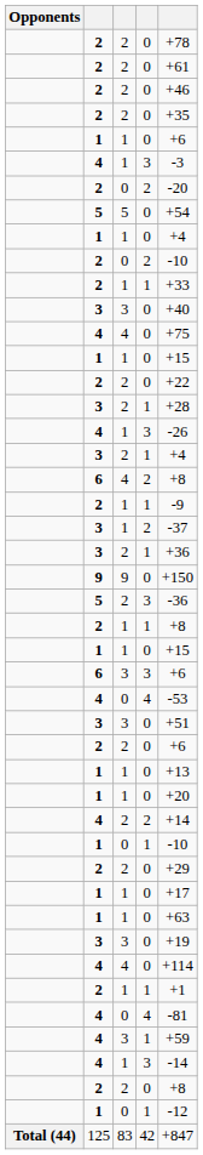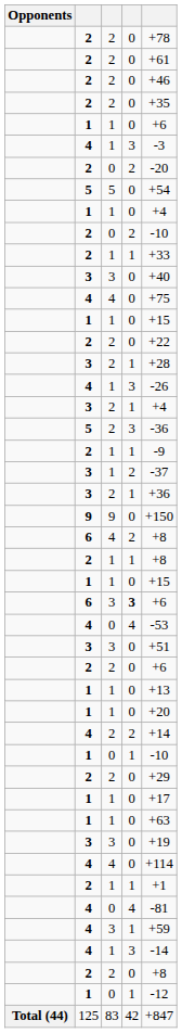 <table class="wikitable sortable collapsible collapsed" style="text-align: center; font-size: 100%;">
 <tr>
 <th>Opponents</th>
 <th width="15"></th>
 <th width="15"></th>
 <th width="15"></th>
 <th></th>
 </tr>
 <tr>
 <td align=left></td>
 <td style="text-align:center;"><strong>2</strong></td>
 <td style="text-align:center;">2</td>
 <td style="text-align:center;">0</td>
 <td style="text-align:center;">+78</td>
 </tr>
 <tr>
 <td align=left></td>
 <td style="text-align:center;"><strong>2</strong></td>
 <td style="text-align:center;">2</td>
 <td style="text-align:center;">0</td>
 <td style="text-align:center;">+61</td>
 </tr>
 <tr>
 <td align=left></td>
 <td style="text-align:center;"><strong>2</strong></td>
 <td style="text-align:center;">2</td>
 <td style="text-align:center;">0</td>
 <td style="text-align:center;">+46</td>
 </tr>
 <tr>
 <td align=left></td>
 <td style="text-align:center;"><strong>2</strong></td>
 <td style="text-align:center;">2</td>
 <td style="text-align:center;">0</td>
 <td style="text-align:center;">+35</td>
 </tr>
 <tr>
 <td align=left></td>
 <td style="text-align:center;"><strong>1</strong></td>
 <td style="text-align:center;">1</td>
 <td style="text-align:center;">0</td>
 <td style="text-align:center;">+6</td>
 </tr>
 <tr>
 <td align=left></td>
 <td style="text-align:center;"><strong>4</strong></td>
 <td style="text-align:center;">1</td>
 <td style="text-align:center;">3</td>
 <td style="text-align:center;">-3</td>
 </tr>
 <tr>
 <td align=left></td>
 <td style="text-align:center;"><strong>2</strong></td>
 <td style="text-align:center;">0</td>
 <td style="text-align:center;">2</td>
 <td style="text-align:center;">-20</td>
 </tr>
 <tr>
 <td align=left></td>
 <td style="text-align:center;"><strong>5</strong></td>
 <td style="text-align:center;">5</td>
 <td style="text-align:center;">0</td>
 <td style="text-align:center;">+54</td>
 </tr>
 <tr>
 <td align=left></td>
 <td style="text-align:center;"><strong>1</strong></td>
 <td style="text-align:center;">1</td>
 <td style="text-align:center;">0</td>
 <td style="text-align:center;">+4</td>
 </tr>
 <tr>
 <td align=left></td>
 <td style="text-align:center;"><strong>2</strong></td>
 <td style="text-align:center;">0</td>
 <td style="text-align:center;">2</td>
 <td style="text-align:center;">-10</td>
 </tr>
 <tr>
 <td align=left></td>
 <td style="text-align:center;"><strong>2</strong></td>
 <td style="text-align:center;">1</td>
 <td style="text-align:center;">1</td>
 <td style="text-align:center;">+33</td>
 </tr>
 <tr>
 <td align=left></td>
 <td style="text-align:center;"><strong>3</strong></td>
 <td style="text-align:center;">3</td>
 <td style="text-align:center;">0</td>
 <td style="text-align:center;">+40</td>
 </tr>
 <tr>
 <td align=left></td>
 <td style="text-align:center;"><strong>4</strong></td>
 <td style="text-align:center;">4</td>
 <td style="text-align:center;">0</td>
 <td style="text-align:center;">+75</td>
 </tr>
 <tr>
 <td align=left></td>
 <td style="text-align:center;"><strong>1</strong></td>
 <td style="text-align:center;">1</td>
 <td style="text-align:center;">0</td>
 <td style="text-align:center;">+15</td>
 </tr>
 <tr>
 <td align=left></td>
 <td style="text-align:center;"><strong>2</strong></td>
 <td style="text-align:center;">2</td>
 <td style="text-align:center;">0</td>
 <td style="text-align:center;">+22</td>
 </tr>
 <tr>
 <td align=left></td>
 <td style="text-align:center;"><strong>3</strong></td>
 <td style="text-align:center;">2</td>
 <td style="text-align:center;">1</td>
 <td style="text-align:center;">+28</td>
 </tr>
 <tr>
 <td align=left></td>
 <td style="text-align:center;"><strong>4</strong></td>
 <td style="text-align:center;">1</td>
 <td style="text-align:center;">3</td>
 <td style="text-align:center;">-26</td>
 </tr>
 <tr>
 <td align=left></td>
 <td style="text-align:center;"><strong>3</strong></td>
 <td style="text-align:center;">2</td>
 <td style="text-align:center;">1</td>
 <td style="text-align:center;">+4</td>
 </tr>
 <tr>
 <td align=left></td>
-<td style="text-align:center;"><strong>6</strong></td>
-<td style="text-align:center;">4</td>
+<td style="text-align:center;"><strong>5</strong></td>
 <td style="text-align:center;">2</td>
-<td style="text-align:center;">+8</td>
+<td style="text-align:center;">3</td>
+<td style="text-align:center;">-36</td>
 </tr>
 <tr>
 <td align=left></td>
 <td style="text-align:center;"><strong>2</strong></td>
 <td style="text-align:center;">1</td>
 <td style="text-align:center;">1</td>
 <td style="text-align:center;">-9</td>
 </tr>
 <tr>
 <td align=left></td>
 <td style="text-align:center;"><strong>3</strong></td>
 <td style="text-align:center;">1</td>
 <td style="text-align:center;">2</td>
 <td style="text-align:center;">-37</td>
 </tr>
 <tr>
 <td align=left></td>
 <td style="text-align:center;"><strong>3</strong></td>
 <td style="text-align:center;">2</td>
 <td style="text-align:center;">1</td>
 <td style="text-align:center;">+36</td>
 </tr>
 <tr>
 <td align=left></td>
 <td style="text-align:center;"><strong>9</strong></td>
 <td style="text-align:center;">9</td>
 <td style="text-align:center;">0</td>
 <td style="text-align:center;">+150</td>
 </tr>
 <tr>
 <td align=left></td>
-<td style="text-align:center;"><strong>5</strong></td>
+<td style="text-align:center;"><strong>6</strong></td>
+<td style="text-align:center;">4</td>
 <td style="text-align:center;">2</td>
-<td style="text-align:center;">3</td>
-<td style="text-align:center;">-36</td>
+<td style="text-align:center;">+8</td>
 </tr>
 <tr>
 <td align=left></td>
 <td style="text-align:center;"><strong>2</strong></td>
 <td style="text-align:center;">1</td>
 <td style="text-align:center;">1</td>
 <td style="text-align:center;">+8</td>
 </tr>
 <tr>
 <td align=left></td>
 <td style="text-align:center;"><strong>1</strong></td>
 <td style="text-align:center;">1</td>
 <td style="text-align:center;">0</td>
 <td style="text-align:center;">+15</td>
 </tr>
 <tr>
 <td align=left></td>
 <td style="text-align:center;"><strong>6</strong></td>
 <td style="text-align:center;">3</td>
-<td style="text-align:center;">3</td>
+<td style="text-align:center;"><strong>3</strong></td>
 <td style="text-align:center;">+6</td>
 </tr>
 <tr>
 <td align=left></td>
 <td style="text-align:center;"><strong>4</strong></td>
 <td style="text-align:center;">0</td>
 <td style="text-align:center;">4</td>
 <td style="text-align:center;">-53</td>
 </tr>
 <tr>
 <td align=left></td>
 <td style="text-align:center;"><strong>3</strong></td>
 <td style="text-align:center;">3</td>
 <td style="text-align:center;">0</td>
 <td style="text-align:center;">+51</td>
 </tr>
 <tr>
 <td align=left></td>
 <td style="text-align:center;"><strong>2</strong></td>
 <td style="text-align:center;">2</td>
 <td style="text-align:center;">0</td>
 <td style="text-align:center;">+6</td>
 </tr>
 <tr>
 <td align=left></td>
 <td style="text-align:center;"><strong>1</strong></td>
 <td style="text-align:center;">1</td>
 <td style="text-align:center;">0</td>
 <td style="text-align:center;">+13</td>
 </tr>
 <tr>
 <td align=left></td>
 <td style="text-align:center;"><strong>1</strong></td>
 <td style="text-align:center;">1</td>
 <td style="text-align:center;">0</td>
 <td style="text-align:center;">+20</td>
 </tr>
 <tr>
 <td align=left></td>
 <td style="text-align:center;"><strong>4</strong></td>
 <td style="text-align:center;">2</td>
 <td style="text-align:center;">2</td>
 <td style="text-align:center;">+14</td>
 </tr>
 <tr>
 <td align=left></td>
 <td style="text-align:center;"><strong>1</strong></td>
 <td style="text-align:center;">0</td>
 <td style="text-align:center;">1</td>
 <td style="text-align:center;">-10</td>
 </tr>
 <tr>
 <td align=left></td>
 <td style="text-align:center;"><strong>2</strong></td>
 <td style="text-align:center;">2</td>
 <td style="text-align:center;">0</td>
 <td style="text-align:center;">+29</td>
 </tr>
 <tr>
 <td align=left></td>
 <td style="text-align:center;"><strong>1</strong></td>
 <td style="text-align:center;">1</td>
 <td style="text-align:center;">0</td>
 <td style="text-align:center;">+17</td>
 </tr>
 <tr>
 <td align=left></td>
 <td style="text-align:center;"><strong>1</strong></td>
 <td style="text-align:center;">1</td>
 <td style="text-align:center;">0</td>
 <td style="text-align:center;">+63</td>
 </tr>
 <tr>
 <td align=left></td>
 <td style="text-align:center;"><strong>3</strong></td>
 <td style="text-align:center;">3</td>
 <td style="text-align:center;">0</td>
 <td style="text-align:center;">+19</td>
 </tr>
 <tr>
 <td align=left></td>
 <td style="text-align:center;"><strong>4</strong></td>
 <td style="text-align:center;">4</td>
 <td style="text-align:center;">0</td>
 <td style="text-align:center;">+114</td>
 </tr>
 <tr>
 <td align=left></td>
 <td style="text-align:center;"><strong>2</strong></td>
 <td style="text-align:center;">1</td>
 <td style="text-align:center;">1</td>
 <td style="text-align:center;">+1</td>
 </tr>
 <tr>
 <td align=left></td>
 <td style="text-align:center;"><strong>4</strong></td>
 <td style="text-align:center;">0</td>
 <td style="text-align:center;">4</td>
 <td style="text-align:center;">-81</td>
 </tr>
 <tr>
 <td align=left></td>
 <td style="text-align:center;"><strong>4</strong></td>
 <td style="text-align:center;">3</td>
 <td style="text-align:center;">1</td>
 <td style="text-align:center;">+59</td>
 </tr>
 <tr>
 <td align=left></td>
 <td style="text-align:center;"><strong>4</strong></td>
 <td style="text-align:center;">1</td>
 <td style="text-align:center;">3</td>
 <td style="text-align:center;">-14</td>
 </tr>
 <tr>
 <td align=left></td>
 <td style="text-align:center;"><strong>2</strong></td>
 <td style="text-align:center;">2</td>
 <td style="text-align:center;">0</td>
 <td style="text-align:center;">+8</td>
 </tr>
 <tr>
 <td align=left></td>
 <td style="text-align:center;"><strong>1</strong></td>
 <td style="text-align:center;">0</td>
 <td style="text-align:center;">1</td>
 <td style="text-align:center;">-12</td>
 </tr>
 <tr>
 <th>Total (44)</th>
 <td>125</td>
 <td>83</td>
 <td>42</td>
 <td>+847</td>
 </tr>
 </table>
